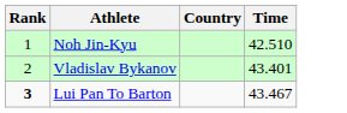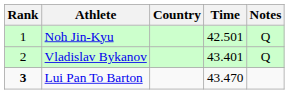 <table class="wikitable sortable" style="text-align:center">
 <tr>
 <th>Rank</th>
 <th>Athlete</th>
 <th>Country</th>
 <th>Time</th>
+<th>Notes</th>
 </tr>
 <tr bgcolor=ccffcc>
 <td>1</td>
 <td align=left><a href='#'>Noh Jin-Kyu</a></td>
 <td align=left></td>
-<td>42.510</td>
+<td>42.501</td>
+<td>Q</td>
 </tr>
 <tr bgcolor=ccffcc>
 <td>2</td>
 <td align=left><a href='#'>Vladislav Bykanov</a></td>
 <td align=left></td>
 <td>43.401</td>
+<td>Q</td>
 </tr>
 <tr>
 <td><strong>3</strong></td>
 <td align=left><a href='#'>Lui Pan To Barton</a></td>
 <td align=left></td>
-<td>43.467</td>
+<td>43.470</td>
+<td></td>
 </tr>
 </table>
